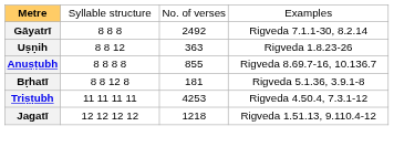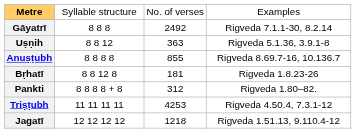 <table class="wikitable sortable" align="center" style=" background: transparent; ">
 <tr style="text-align: center;">
 <th style="background: #ffcc66;">Metre</th>
 <td width= 140px>Syllable structure</td>
 <td>No. of verses</td>
 <td width= 230px>Examples</td>
 </tr>
 <tr style="text-align: center;">
 <th>Gāyatrī</th>
 <td>8 8 8</td>
 <td>2492</td>
 <td>Rigveda 7.1.1-30, 8.2.14</td>
 </tr>
 <tr style="text-align: center;">
 <th>Uṣṇih</th>
 <td>8 8 12</td>
 <td>363</td>
-<td>Rigveda 1.8.23-26</td>
+<td>Rigveda 5.1.36, 3.9.1-8</td>
 </tr>
 <tr style="text-align: center;">
 <th><a href='#'>Anuṣṭubh</a></th>
 <td>8 8 8 8</td>
 <td>855</td>
 <td>Rigveda 8.69.7-16, 10.136.7</td>
 </tr>
 <tr style="text-align: center;">
 <th>Bṛhatī</th>
 <td>8 8 12 8</td>
 <td>181</td>
-<td>Rigveda 5.1.36, 3.9.1-8</td>
+<td>Rigveda 1.8.23-26</td>
+</tr>
+<tr style="text-align: center;">
+<th>Pankti</th>
+<td>8 8 8 8 + 8</td>
+<td>312</td>
+<td>Rigveda 1.80–82.</td>
 </tr>
 <tr style="text-align: center;">
 <th><a href='#'>Triṣṭubh</a></th>
 <td>11 11 11 11</td>
 <td>4253</td>
 <td>Rigveda 4.50.4, 7.3.1-12</td>
 </tr>
 <tr style="text-align: center;">
 <th>Jagatī</th>
 <td>12 12 12 12</td>
 <td>1218</td>
 <td>Rigveda 1.51.13, 9.110.4-12</td>
 </tr>
 </table>
